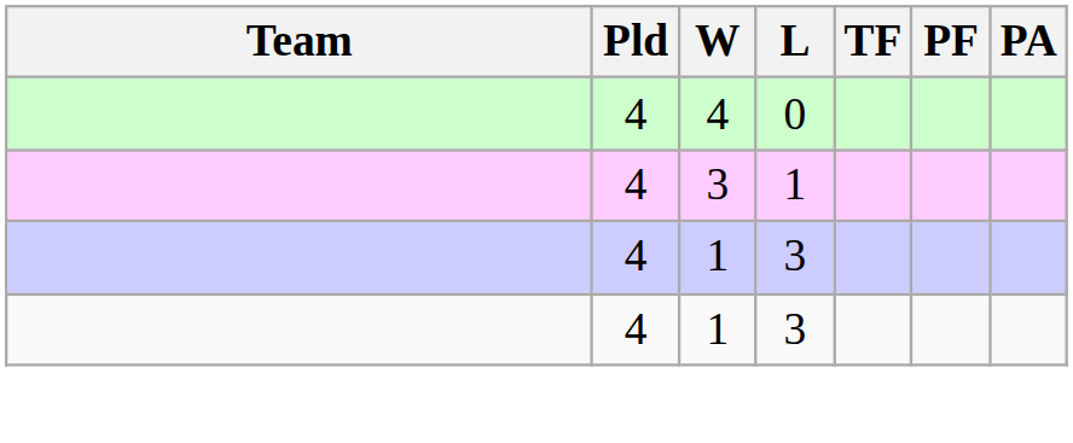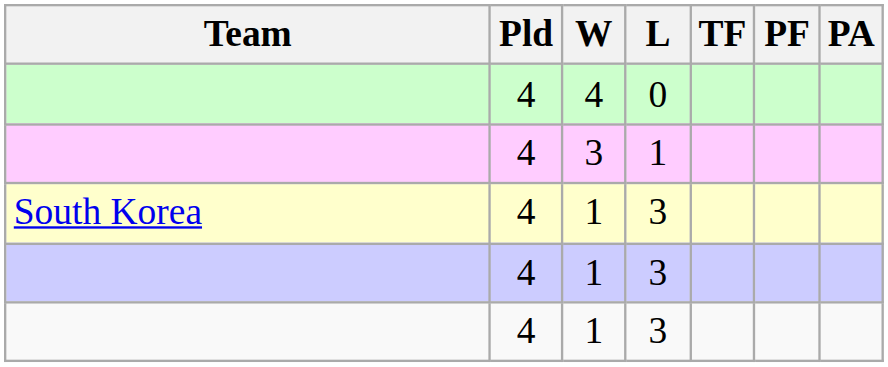 <table class="wikitable" style="text-align:center">
 <tr>
 <th width="200">Team</th>
 <th width="20">Pld</th>
 <th width="20">W</th>
 <th width="20">L</th>
 <th width="20">TF</th>
 <th width="20">PF</th>
 <th width="20">PA</th>
 </tr>
 <tr style="background:#cfc">
 <td align=left></td>
 <td align=center>4</td>
 <td align=center>4</td>
 <td align=center>0</td>
 <td></td>
 <td></td>
 <td></td>
 </tr>
 <tr style="background:#ffccff">
 <td align=left></td>
 <td align=center>4</td>
 <td align=center>3</td>
 <td align=center>1</td>
 <td></td>
 <td></td>
 <td></td>
 </tr>
+<tr style="background:#ffc">
+<td align=left><a href='#'>South Korea</a></td>
+<td align=center>4</td>
+<td align=center>1</td>
+<td align=center>3</td>
+<td></td>
+<td></td>
+<td></td>
+</tr>
 <tr bgcolor=ccccff>
 <td align=left></td>
 <td align=center>4</td>
 <td align=center>1</td>
 <td align=center>3</td>
 <td></td>
 <td></td>
 <td></td>
 </tr>
 <tr>
 <td align=left></td>
 <td align=center>4</td>
 <td align=center>1</td>
 <td align=center>3</td>
 <td></td>
 <td></td>
 <td></td>
 </tr>
 </table>
